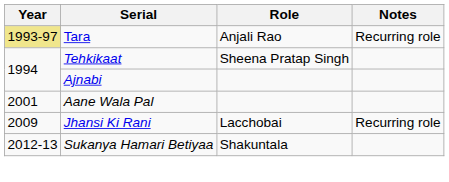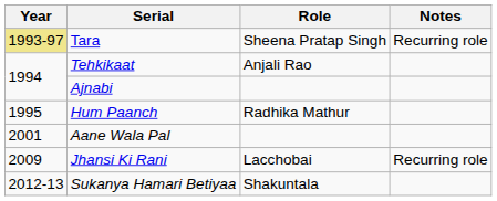 <table class="wikitable">
 <tr>
 <th>Year</th>
 <th>Serial</th>
 <th>Role</th>
 <th>Notes</th>
 </tr>
 <tr>
 <td style="background: khaki;">1993-97</td>
 <td><a href='#'>Tara</a></td>
-<td>Anjali Rao</td>
+<td>Sheena Pratap Singh</td>
 <td>Recurring role</td>
 </tr>
 <tr>
 <td Rowspan="2">1994</td>
 <td><em><a href='#'>Tehkikaat</a></em></td>
-<td>Sheena Pratap Singh</td>
+<td>Anjali Rao</td>
 <td></td>
 </tr>
 <tr>
 <td><em><a href='#'>Ajnabi</a></em></td>
 <td></td>
+<td></td>
+</tr>
+<tr>
+<td>1995</td>
+<td><em><a href='#'>Hum Paanch</a></em></td>
+<td>Radhika Mathur</td>
 <td></td>
 </tr>
 <tr>
 <td>2001</td>
 <td><em>Aane Wala Pal</em></td>
 <td></td>
 <td></td>
 </tr>
 <tr>
 <td>2009</td>
 <td><em><a href='#'>Jhansi Ki Rani</a></em></td>
 <td>Lacchobai</td>
 <td>Recurring role</td>
 </tr>
 <tr>
 <td>2012-13</td>
 <td><em>Sukanya Hamari Betiyaa</em></td>
 <td>Shakuntala</td>
 <td></td>
 </tr>
 </table>
